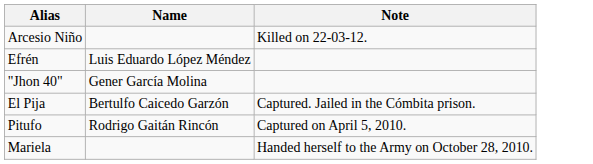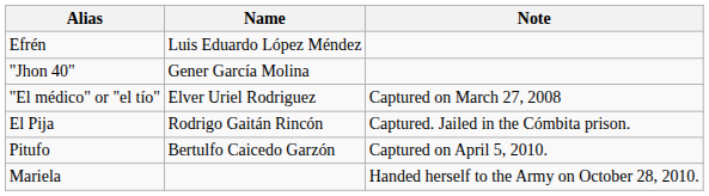 <table class="wikitable">
 <tr>
 <th>Alias</th>
 <th>Name</th>
 <th>Note</th>
-</tr>
-<tr>
-<td>Arcesio Niño</td>
-<td></td>
-<td>Killed on 22-03-12.</td>
 </tr>
 <tr>
 <td>Efrén</td>
 <td>Luis Eduardo López Méndez</td>
 <td></td>
 </tr>
 <tr>
 <td>"Jhon 40"</td>
 <td>Gener García Molina</td>
 <td></td>
 </tr>
 <tr>
+<td>"El médico" or "el tío"</td>
+<td>Elver Uriel Rodriguez</td>
+<td>Captured on March 27, 2008</td>
+</tr>
+<tr>
 <td>El Pija</td>
-<td>Bertulfo Caicedo Garzón</td>
+<td>Rodrigo Gaitán Rincón</td>
 <td>Captured. Jailed in the Cómbita prison.</td>
 </tr>
 <tr>
 <td>Pitufo</td>
-<td>Rodrigo Gaitán Rincón</td>
+<td>Bertulfo Caicedo Garzón</td>
 <td>Captured on April 5, 2010.</td>
 </tr>
 <tr>
 <td>Mariela</td>
 <td></td>
 <td>Handed herself to the Army on October 28, 2010.</td>
 </tr>
 </table>
